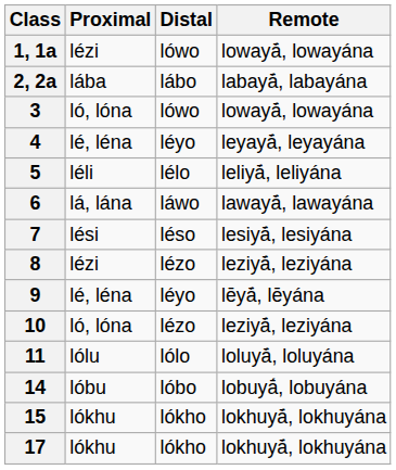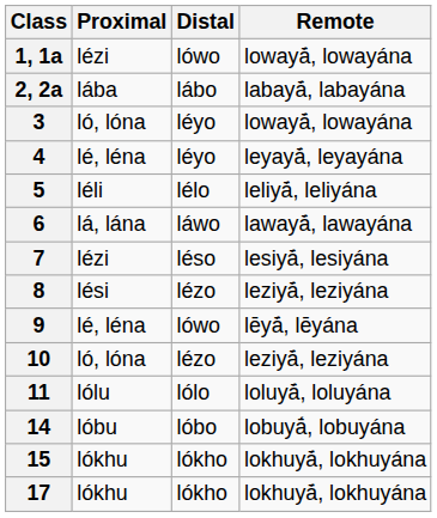 <table class="wikitable">
 <tr>
 <th>Class</th>
 <th>Proximal</th>
 <th>Distal</th>
 <th>Remote</th>
 </tr>
 <tr>
 <th>1, 1a</th>
 <td>lézi</td>
 <td>lówo</td>
 <td>lowayā́, lowayána</td>
 </tr>
 <tr>
 <th>2, 2a</th>
 <td>lába</td>
 <td>lábo</td>
 <td>labayā́, labayána</td>
 </tr>
 <tr>
 <th>3</th>
 <td>ló, lóna</td>
-<td>lówo</td>
+<td>léyo</td>
 <td>lowayā́, lowayána</td>
 </tr>
 <tr>
 <th>4</th>
 <td>lé, léna</td>
 <td>léyo</td>
 <td>leyayā́, leyayána</td>
 </tr>
 <tr>
 <th>5</th>
 <td>léli</td>
 <td>lélo</td>
 <td>leliyā́, leliyána</td>
 </tr>
 <tr>
 <th>6</th>
 <td>lá, lána</td>
 <td>láwo</td>
 <td>lawayā́, lawayána</td>
 </tr>
 <tr>
 <th>7</th>
-<td>lési</td>
+<td>lézi</td>
 <td>léso</td>
 <td>lesiyā́, lesiyána</td>
 </tr>
 <tr>
 <th>8</th>
-<td>lézi</td>
+<td>lési</td>
 <td>lézo</td>
 <td>leziyā́, leziyána</td>
 </tr>
 <tr>
 <th>9</th>
 <td>lé, léna</td>
-<td>léyo</td>
+<td>lówo</td>
 <td>lēyā́, lēyána</td>
 </tr>
 <tr>
 <th>10</th>
 <td>ló, lóna</td>
 <td>lézo</td>
 <td>leziyā́, leziyána</td>
 </tr>
 <tr>
 <th>11</th>
 <td>lólu</td>
 <td>lólo</td>
 <td>loluyā́, loluyána</td>
 </tr>
 <tr>
 <th>14</th>
 <td>lóbu</td>
 <td>lóbo</td>
 <td>lobuyā́, lobuyána</td>
 </tr>
 <tr>
 <th>15</th>
 <td>lókhu</td>
 <td>lókho</td>
 <td>lokhuyā́, lokhuyána</td>
 </tr>
 <tr>
 <th>17</th>
 <td>lókhu</td>
 <td>lókho</td>
 <td>lokhuyā́, lokhuyána</td>
 </tr>
 </table>
